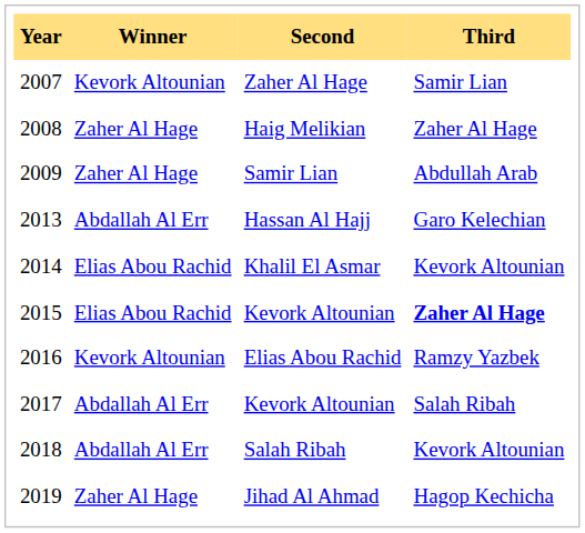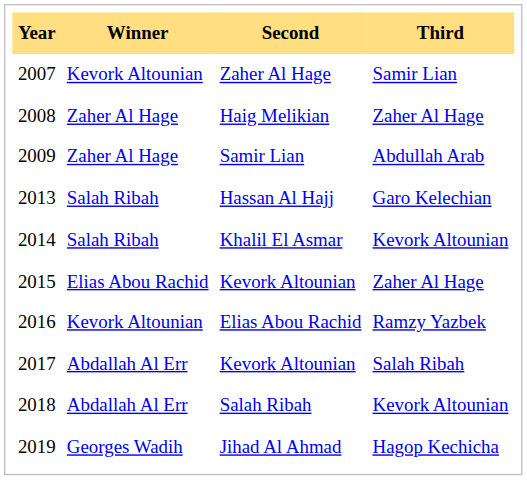 <table cellpadding="4" cellspacing="0"  style="border: 1px solid silver; color: black; margin: 0 0 0.5em 0; background-color: white; padding: 5px; text-align: left; font-size:85%; vertical-align: top; line-height:1.6em;">
 <tr>
 <th scope=col; align="center" bgcolor="FFDF80">Year</th>
 <th scope=col; align="center" bgcolor="FFDF80">Winner</th>
 <th scope=col; align="center" bgcolor="FFDF80">Second</th>
 <th scope=col; align="center" bgcolor="FFDF80">Third</th>
 </tr>
 <tr>
 </tr>
 <tr>
 <td>2007</td>
 <td><a href='#'>Kevork Altounian</a></td>
 <td><a href='#'>Zaher Al Hage</a></td>
 <td><a href='#'>Samir Lian</a></td>
 </tr>
 <tr>
 <td>2008</td>
 <td><a href='#'>Zaher Al Hage</a></td>
 <td><a href='#'>Haig Melikian</a></td>
 <td><a href='#'>Zaher Al Hage</a></td>
 </tr>
 <tr>
 <td>2009</td>
 <td><a href='#'>Zaher Al Hage</a></td>
 <td><a href='#'>Samir Lian</a></td>
 <td><a href='#'>Abdullah Arab</a></td>
 </tr>
 <tr>
 <td>2013</td>
-<td><a href='#'>Abdallah Al Err</a></td>
+<td><a href='#'>Salah Ribah</a></td>
 <td><a href='#'>Hassan Al Hajj</a></td>
 <td><a href='#'>Garo Kelechian</a></td>
 </tr>
 <tr>
 <td>2014</td>
-<td><a href='#'>Elias Abou Rachid</a></td>
+<td><a href='#'>Salah Ribah</a></td>
 <td><a href='#'>Khalil El Asmar</a></td>
 <td><a href='#'>Kevork Altounian</a></td>
 </tr>
 <tr>
 <td>2015</td>
 <td><a href='#'>Elias Abou Rachid</a></td>
 <td><a href='#'>Kevork Altounian</a></td>
-<td><strong><a href='#'>Zaher Al Hage</a></strong></td>
+<td><a href='#'>Zaher Al Hage</a></td>
 </tr>
 <tr>
 <td>2016</td>
 <td><a href='#'>Kevork Altounian</a></td>
 <td><a href='#'>Elias Abou Rachid</a></td>
 <td><a href='#'>Ramzy Yazbek</a></td>
 </tr>
 <tr>
 <td>2017</td>
 <td><a href='#'>Abdallah Al Err</a></td>
 <td><a href='#'>Kevork Altounian</a></td>
 <td><a href='#'>Salah Ribah</a></td>
 </tr>
 <tr>
 <td>2018</td>
 <td><a href='#'>Abdallah Al Err</a></td>
 <td><a href='#'>Salah Ribah</a></td>
 <td><a href='#'>Kevork Altounian</a></td>
 </tr>
 <tr>
 <td>2019</td>
-<td><a href='#'>Zaher Al Hage</a></td>
+<td><a href='#'>Georges Wadih</a></td>
 <td><a href='#'>Jihad Al Ahmad</a></td>
 <td><a href='#'>Hagop Kechicha</a></td>
 </tr>
 </table>
